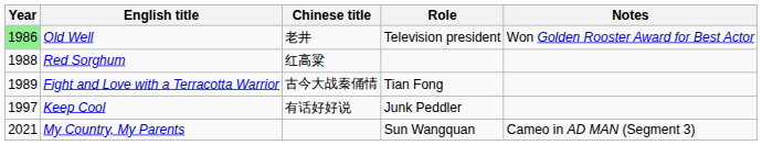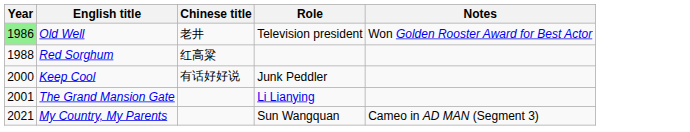 <table class="wikitable">
 <tr>
 <th>Year</th>
 <th>English title</th>
 <th>Chinese title</th>
 <th>Role</th>
 <th>Notes</th>
 </tr>
 <tr>
 <td style="background: lightgreen;">1986</td>
 <td><em><a href='#'>Old Well</a></em></td>
 <td>老井</td>
 <td>Television president</td>
 <td>Won  <em><a href='#'>Golden Rooster Award for Best Actor</a></em></td>
 </tr>
 <tr>
 <td>1988</td>
 <td><em><a href='#'>Red Sorghum</a></em></td>
 <td>红高粱</td>
 <td></td>
 <td></td>
 </tr>
 <tr>
-<td>1989</td>
-<td><em><a href='#'>Fight and Love with a Terracotta Warrior</a></em></td>
-<td>古今大战秦俑情</td>
-<td>Tian Fong</td>
+<td>2000</td>
+<td><em><a href='#'>Keep Cool</a></em></td>
+<td>有话好好说</td>
+<td>Junk Peddler</td>
 <td></td>
 </tr>
 <tr>
-<td>1997</td>
-<td><em><a href='#'>Keep Cool</a></em></td>
-<td>有话好好说</td>
-<td>Junk Peddler</td>
+<td>2001</td>
+<td><em><a href='#'>The Grand Mansion Gate</a></em></td>
+<td></td>
+<td><a href='#'>Li Lianying</a></td>
 <td></td>
 </tr>
 <tr>
 <td>2021</td>
 <td><em><a href='#'>My Country, My Parents</a></em></td>
 <td></td>
 <td>Sun Wangquan</td>
 <td>Cameo in <em>AD MAN</em> (Segment 3)</td>
 </tr>
 </table>
